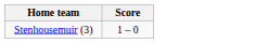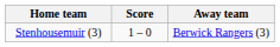 <table class="wikitable" style="text-align: center">
 <tr>
 <th width=140>Home team</th>
 <th width=70>Score</th>
+<th width=140>Away team</th>
 </tr>
 <tr>
 <td><a href='#'>Stenhousemuir</a> (3)</td>
 <td>1 – 0</td>
+<td><a href='#'>Berwick Rangers</a> (3)</td>
 </tr>
 </table>
